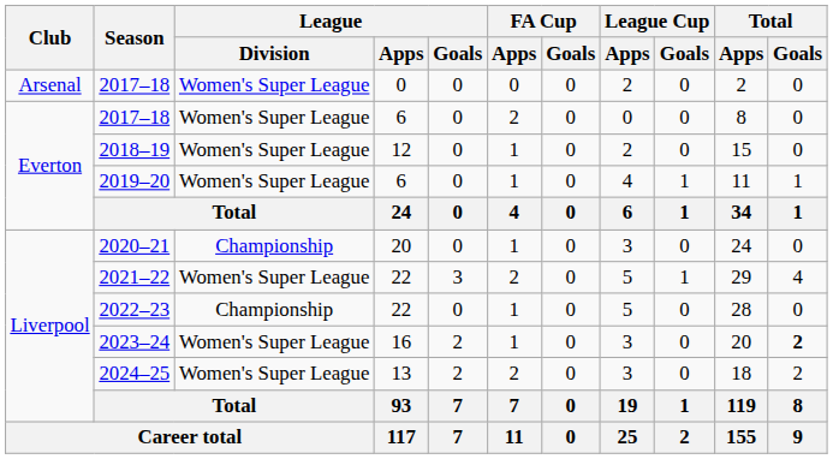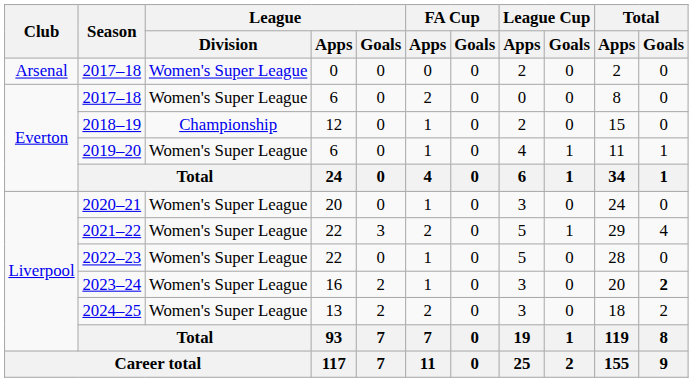 <table class="wikitable" style="text-align:center">
 <tr>
 <th rowspan="2">Club</th>
 <th rowspan="2">Season</th>
 <th colspan="3">League</th>
 <th colspan="2">FA Cup</th>
 <th colspan="2">League Cup</th>
 <th colspan="2">Total</th>
 </tr>
 <tr>
 <th>Division</th>
 <th>Apps</th>
 <th>Goals</th>
 <th>Apps</th>
 <th>Goals</th>
 <th>Apps</th>
 <th>Goals</th>
 <th>Apps</th>
 <th>Goals</th>
 </tr>
 <tr>
 <td><a href='#'>Arsenal</a></td>
 <td><a href='#'>2017–18</a></td>
 <td><a href='#'>Women's Super League</a></td>
 <td>0</td>
 <td>0</td>
 <td>0</td>
 <td>0</td>
 <td>2</td>
 <td>0</td>
 <td>2</td>
 <td>0</td>
 </tr>
 <tr>
 <td rowspan="4"><a href='#'>Everton</a></td>
 <td><a href='#'>2017–18</a></td>
 <td>Women's Super League</td>
 <td>6</td>
 <td>0</td>
 <td>2</td>
 <td>0</td>
 <td>0</td>
 <td>0</td>
 <td>8</td>
 <td>0</td>
 </tr>
 <tr>
 <td><a href='#'>2018–19</a></td>
-<td>Women's Super League</td>
+<td><a href='#'>Championship</a></td>
 <td>12</td>
 <td>0</td>
 <td>1</td>
 <td>0</td>
 <td>2</td>
 <td>0</td>
 <td>15</td>
 <td>0</td>
 </tr>
 <tr>
 <td><a href='#'>2019–20</a></td>
 <td>Women's Super League</td>
 <td>6</td>
 <td>0</td>
 <td>1</td>
 <td>0</td>
 <td>4</td>
 <td>1</td>
 <td>11</td>
 <td>1</td>
 </tr>
 <tr>
 <th colspan="2">Total</th>
 <th>24</th>
 <th>0</th>
 <th>4</th>
 <th>0</th>
 <th>6</th>
 <th>1</th>
 <th>34</th>
 <th>1</th>
 </tr>
 <tr>
 <td rowspan="6"><a href='#'>Liverpool</a></td>
 <td><a href='#'>2020–21</a></td>
-<td><a href='#'>Championship</a></td>
+<td>Women's Super League</td>
 <td>20</td>
 <td>0</td>
 <td>1</td>
 <td>0</td>
 <td>3</td>
 <td>0</td>
 <td>24</td>
 <td>0</td>
 </tr>
 <tr>
 <td><a href='#'>2021–22</a></td>
 <td>Women's Super League</td>
 <td>22</td>
 <td>3</td>
 <td>2</td>
 <td>0</td>
 <td>5</td>
 <td>1</td>
 <td>29</td>
 <td>4</td>
 </tr>
 <tr>
 <td><a href='#'>2022–23</a></td>
-<td>Championship</td>
+<td>Women's Super League</td>
 <td>22</td>
 <td>0</td>
 <td>1</td>
 <td>0</td>
 <td>5</td>
 <td>0</td>
 <td>28</td>
 <td>0</td>
 </tr>
 <tr>
 <td><a href='#'>2023–24</a></td>
 <td>Women's Super League</td>
 <td>16</td>
 <td>2</td>
 <td>1</td>
 <td>0</td>
 <td>3</td>
 <td>0</td>
 <td>20</td>
 <td><strong>2</strong></td>
 </tr>
 <tr>
 <td><a href='#'>2024–25</a></td>
 <td>Women's Super League</td>
 <td>13</td>
 <td>2</td>
 <td>2</td>
 <td>0</td>
 <td>3</td>
 <td>0</td>
 <td>18</td>
 <td>2</td>
 </tr>
 <tr>
 <th colspan="2">Total</th>
 <th>93</th>
 <th>7</th>
 <th>7</th>
 <th>0</th>
 <th>19</th>
 <th>1</th>
 <th>119</th>
 <th>8</th>
 </tr>
 <tr>
 <th colspan="3">Career total</th>
 <th>117</th>
 <th>7</th>
 <th>11</th>
 <th>0</th>
 <th>25</th>
 <th>2</th>
 <th>155</th>
 <th>9</th>
 </tr>
 </table>
